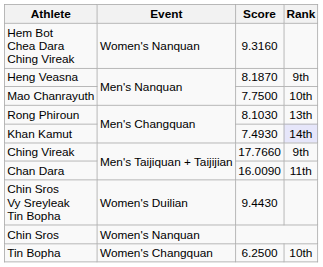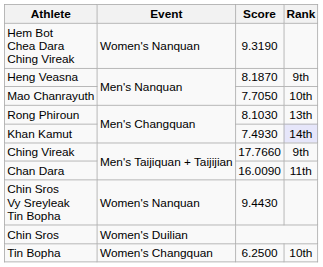 <table class="wikitable" style="font-size:90%">
 <tr>
 <th>Athlete</th>
 <th>Event</th>
 <th>Score</th>
 <th>Rank</th>
 </tr>
 <tr align=center>
 <td align=left>Hem Bot<br>Chea Dara<br>Ching Vireak</td>
 <td align=left>Women's Nanquan</td>
-<td>9.3160</td>
+<td>9.3190</td>
 <td></td>
 </tr>
 <tr align=center>
 <td align=left>Heng Veasna</td>
 <td align=left rowspan=2>Men's Nanquan</td>
 <td>8.1870</td>
 <td>9th</td>
 </tr>
 <tr align=center>
 <td align=left>Mao Chanrayuth</td>
-<td>7.7500</td>
+<td>7.7050</td>
 <td>10th</td>
 </tr>
 <tr align=center>
 <td align=left>Rong Phiroun</td>
 <td align=left rowspan=2>Men's Changquan</td>
 <td>8.1030</td>
 <td>13th</td>
 </tr>
 <tr align=center>
 <td align=left>Khan Kamut</td>
 <td>7.4930</td>
 <td style="background: lavender;">14th</td>
 </tr>
 <tr align=center>
 <td align=left>Ching Vireak</td>
 <td align=left rowspan=2>Men's Taijiquan + Taijijian</td>
 <td>17.7660</td>
 <td>9th</td>
 </tr>
 <tr align=center>
 <td align=left>Chan Dara</td>
 <td>16.0090</td>
 <td>11th</td>
 </tr>
 <tr align=center>
 <td align=left>Chin Sros<br>Vy Sreyleak<br>Tin Bopha</td>
-<td align=left>Women's Duilian</td>
+<td align=left>Women's Nanquan</td>
 <td>9.4430</td>
 <td></td>
 </tr>
 <tr align=center>
 <td align=left>Chin Sros</td>
-<td align=left>Women's Nanquan</td>
+<td align=left>Women's Duilian</td>
 <td colspan=2></td>
 </tr>
 <tr align=center>
 <td align=left>Tin Bopha</td>
 <td align=left>Women's Changquan</td>
 <td>6.2500</td>
 <td>10th</td>
 </tr>
 </table>
